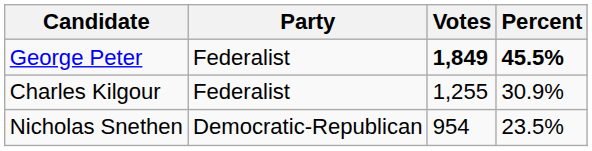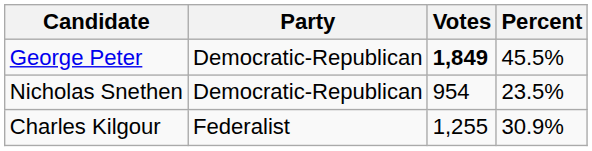 <table class=wikitable>
 <tr>
 <th>Candidate</th>
 <th>Party</th>
 <th>Votes</th>
 <th>Percent</th>
 </tr>
 <tr>
 <td><a href='#'>George Peter</a></td>
-<td>Federalist</td>
+<td>Democratic-Republican</td>
 <td><strong>1,849</strong></td>
-<td><strong>45.5%</strong></td>
+<td>45.5%</td>
+</tr>
+<tr>
+<td>Nicholas Snethen</td>
+<td>Democratic-Republican</td>
+<td>954</td>
+<td>23.5%</td>
 </tr>
 <tr>
 <td>Charles Kilgour</td>
 <td>Federalist</td>
 <td>1,255</td>
 <td>30.9%</td>
 </tr>
-<tr>
-<td>Nicholas Snethen</td>
-<td>Democratic-Republican</td>
-<td>954</td>
-<td>23.5%</td>
-</tr>
 </table>
